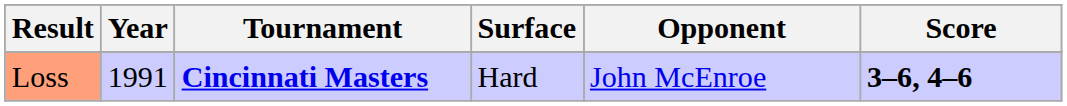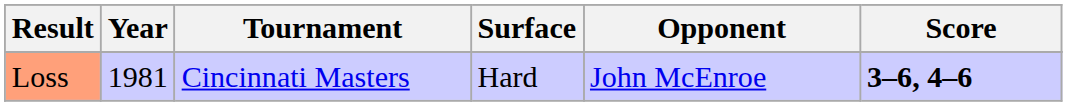 <table class="sortable wikitable">
 <tr>
 <th>Result</th>
 <th>Year</th>
 <th style="width:150px">Tournament</th>
 <th style="width:50px">Surface</th>
 <th style="width:140px">Opponent</th>
 <th style="width:100px" class=unsortable>Score</th>
 </tr>
 <tr>
 </tr>
 <tr style="background:#CCCCFF;">
 <td style="background:#ffa07a;">Loss</td>
-<td>1991</td>
-<td><strong><a href='#'>Cincinnati Masters</a></strong></td>
+<td>1981</td>
+<td><a href='#'>Cincinnati Masters</a></td>
 <td>Hard</td>
 <td> <a href='#'>John McEnroe</a></td>
 <td><strong>3–6, 4–6</strong></td>
 </tr>
 </table>
